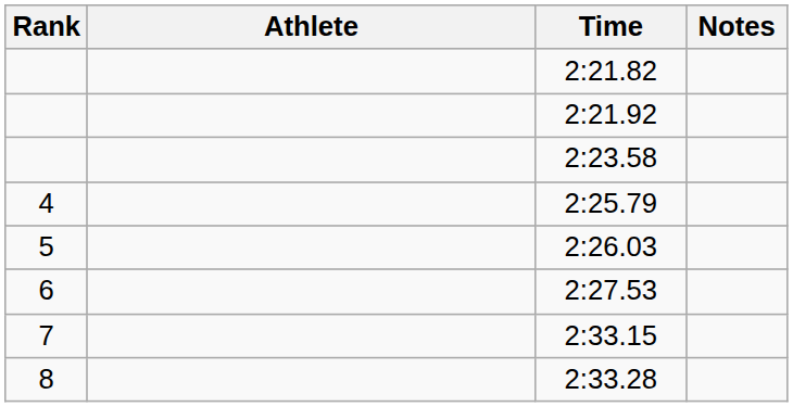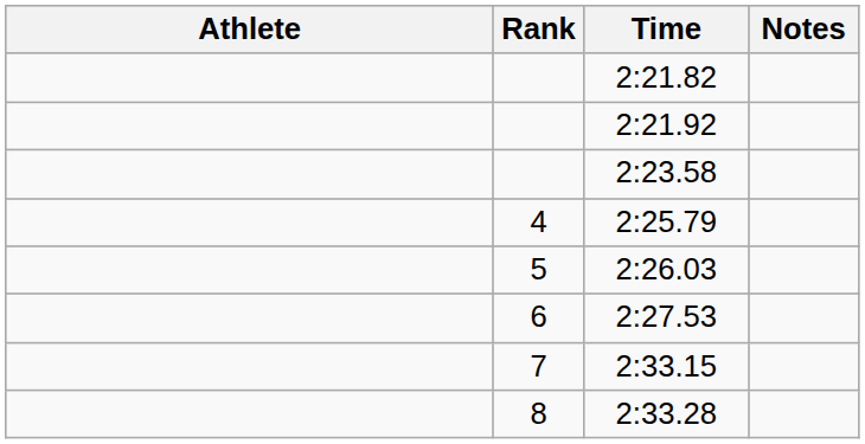 <table class="wikitable" style="text-align:center">
 <tr>
+<th width=250>Athlete</th>
 <th width=40>Rank</th>
-<th width=250>Athlete</th>
 <th width=80>Time</th>
 <th width=50>Notes</th>
 </tr>
 <tr>
+<td align=left></td>
 <td></td>
-<td align=left></td>
 <td>2:21.82</td>
 <td></td>
 </tr>
 <tr>
+<td align=left></td>
 <td></td>
-<td align=left></td>
 <td>2:21.92</td>
 <td></td>
 </tr>
 <tr>
+<td align=left></td>
 <td></td>
-<td align=left></td>
 <td>2:23.58</td>
 <td></td>
 </tr>
 <tr>
+<td align=left></td>
 <td>4</td>
-<td align=left></td>
 <td>2:25.79</td>
 <td></td>
 </tr>
 <tr>
+<td align=left></td>
 <td>5</td>
-<td align=left></td>
 <td>2:26.03</td>
 <td></td>
 </tr>
 <tr>
+<td align=left></td>
 <td>6</td>
-<td align=left></td>
 <td>2:27.53</td>
 <td></td>
 </tr>
 <tr>
+<td align=left></td>
 <td>7</td>
-<td align=left></td>
 <td>2:33.15</td>
 <td></td>
 </tr>
 <tr>
+<td align=left></td>
 <td>8</td>
-<td align=left></td>
 <td>2:33.28</td>
 <td></td>
 </tr>
 </table>
